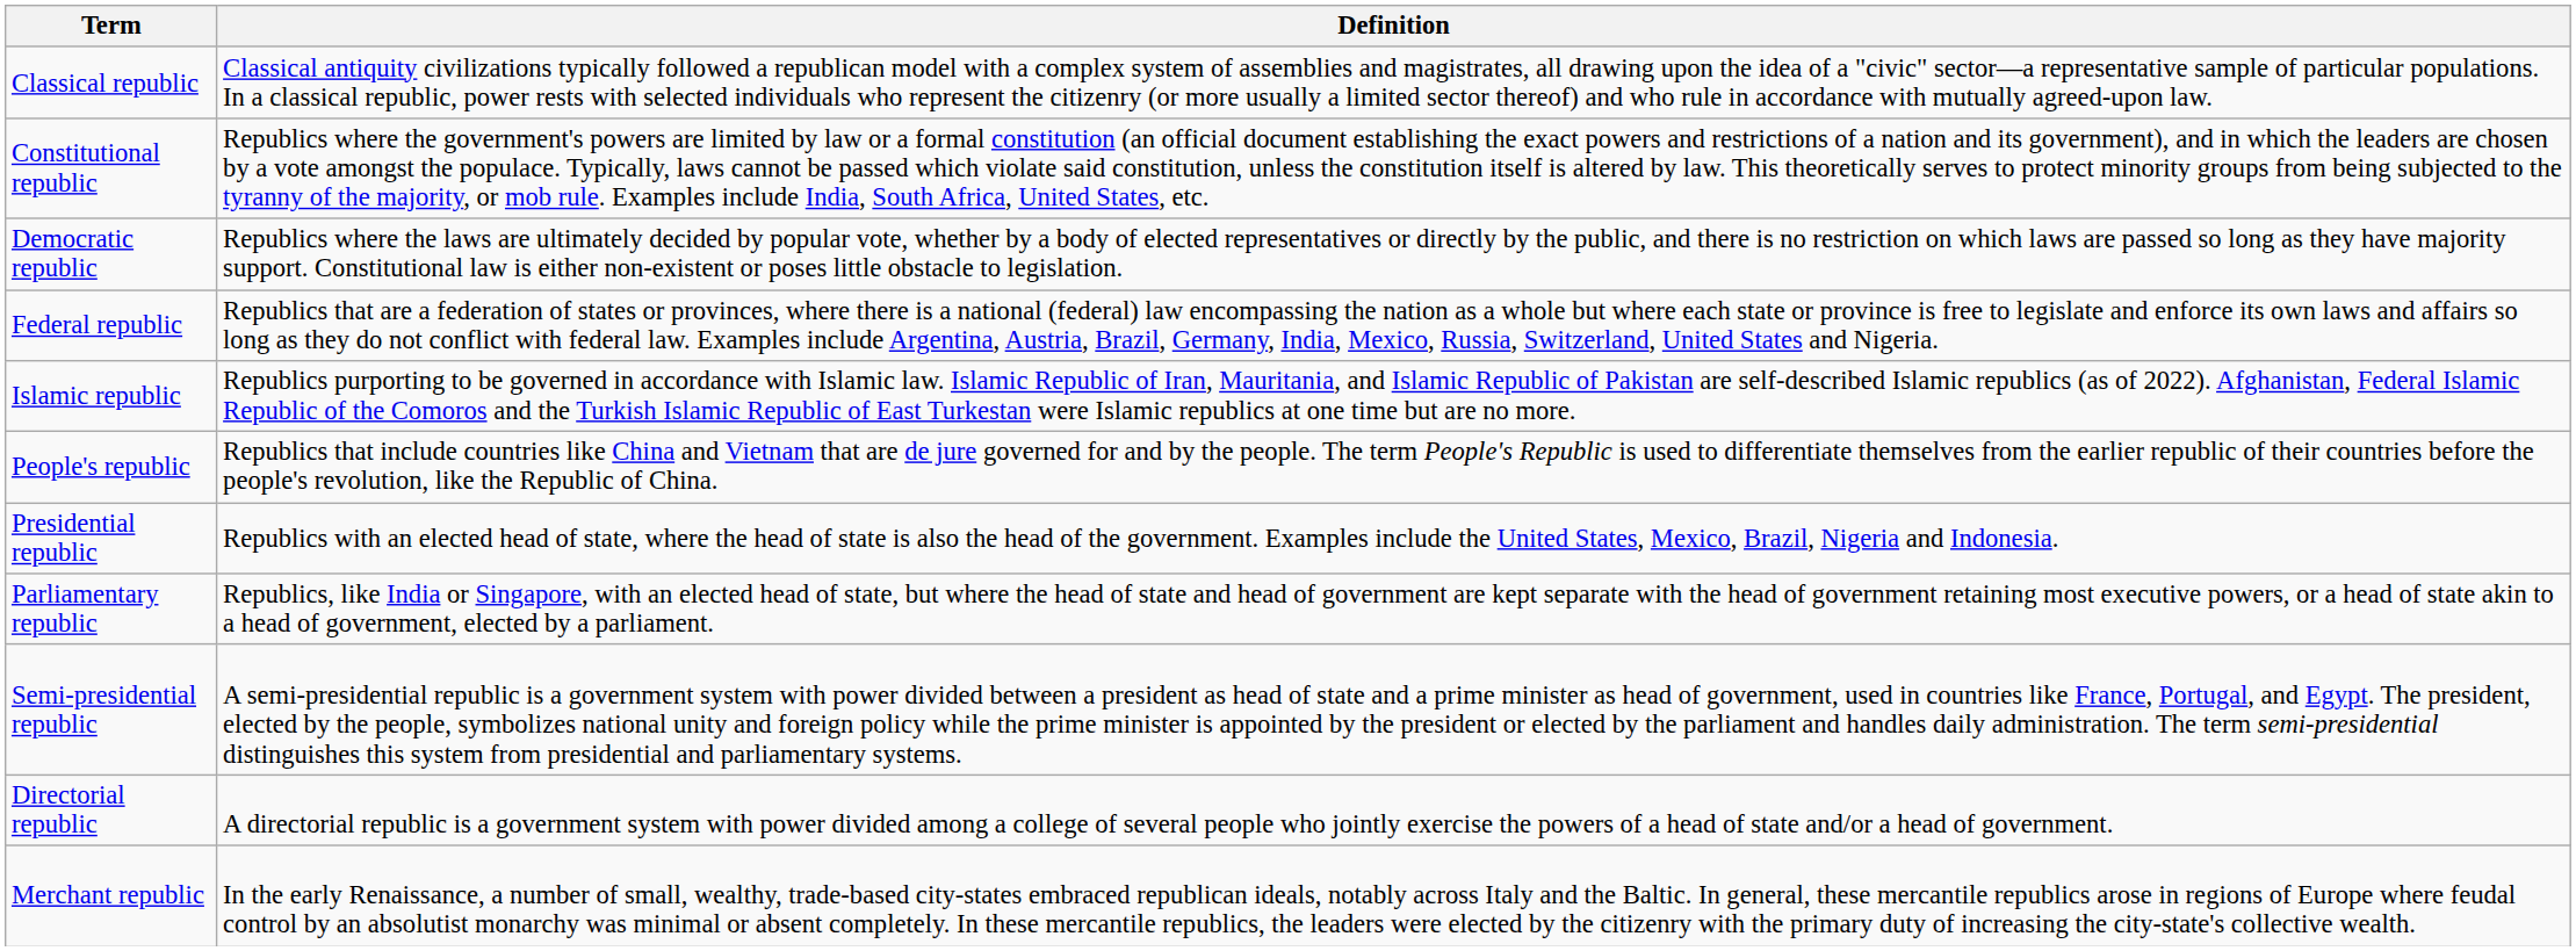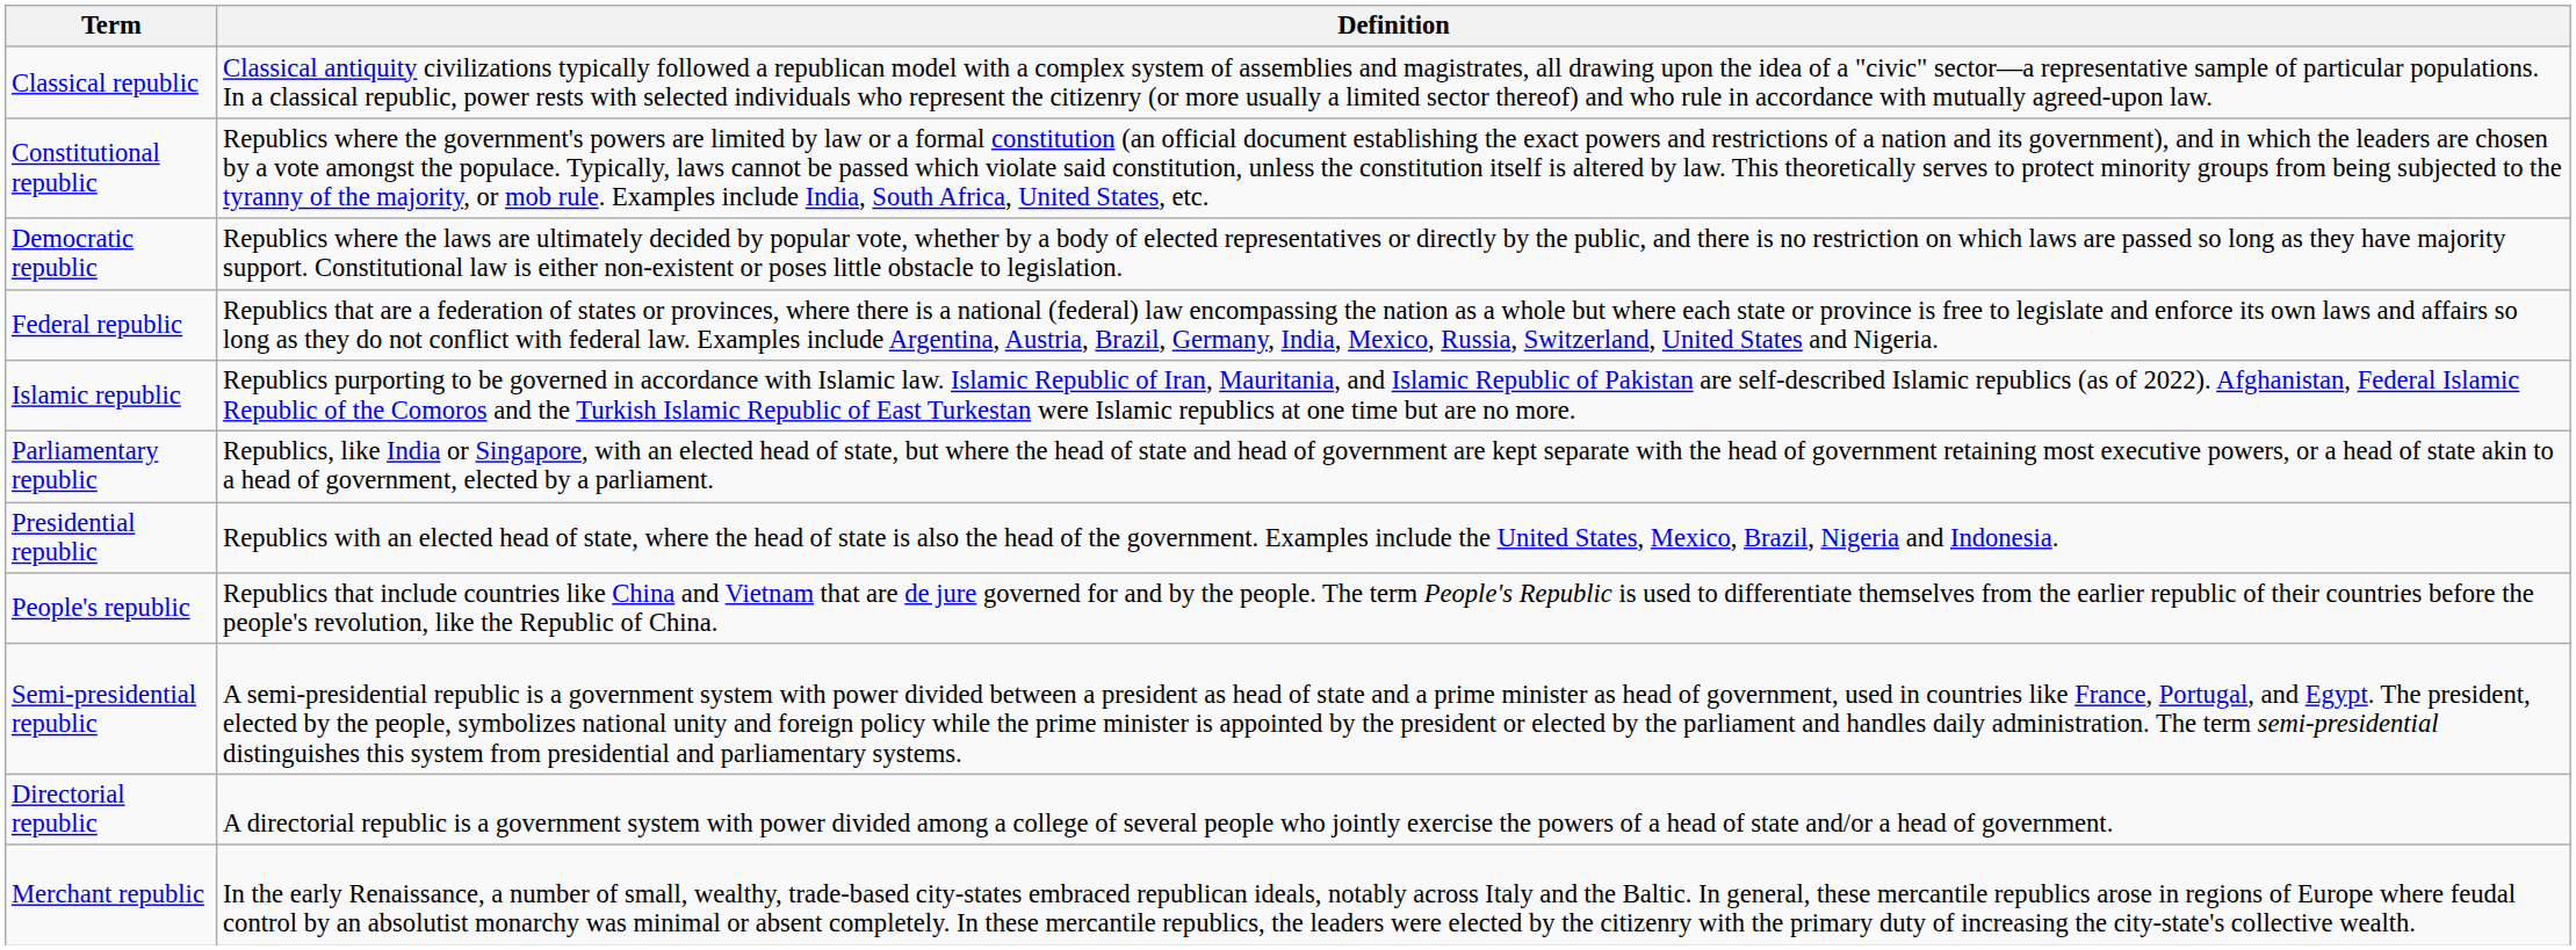 <table class="wikitable sortable">
 <tr>
 <th>Term</th>
 <th>Definition</th>
 </tr>
 <tr>
 <td><a href='#'>Classical republic</a></td>
 <td><a href='#'>Classical antiquity</a> civilizations typically followed a republican model with a complex system of assemblies and magistrates, all drawing upon the idea of a "civic" sector—a representative sample of particular populations. In a classical republic, power rests with selected individuals who represent the citizenry (or more usually a limited sector thereof) and who rule in accordance with mutually agreed-upon law.</td>
 </tr>
 <tr>
 <td><a href='#'>Constitutional republic</a></td>
 <td>Republics where the government's powers are limited by law or a formal <a href='#'>constitution</a> (an official document establishing the exact powers and restrictions of a nation and its government), and in which the leaders are chosen by a vote amongst the populace. Typically, laws cannot be passed which violate said constitution, unless the constitution itself is altered by law. This theoretically serves to protect minority groups from being subjected to the <a href='#'>tyranny of the majority</a>, or <a href='#'>mob rule</a>. Examples include <a href='#'>India</a>, <a href='#'>South Africa</a>, <a href='#'>United States</a>, etc.</td>
 </tr>
 <tr>
 <td><a href='#'>Democratic republic</a></td>
 <td>Republics where the laws are ultimately decided by popular vote, whether by a body of elected representatives or directly by the public, and there is no restriction on which laws are passed so long as they have majority support. Constitutional law is either non-existent or poses little obstacle to legislation.</td>
 </tr>
 <tr>
 <td><a href='#'>Federal republic</a></td>
 <td>Republics that are a federation of states or provinces, where there is a national (federal) law encompassing the nation as a whole but where each state or province is free to legislate and enforce its own laws and affairs so long as they do not conflict with federal law. Examples include <a href='#'>Argentina</a>, <a href='#'>Austria</a>, <a href='#'>Brazil</a>, <a href='#'>Germany</a>, <a href='#'>India</a>, <a href='#'>Mexico</a>, <a href='#'>Russia</a>, <a href='#'>Switzerland</a>, <a href='#'>United States</a> and Nigeria.</td>
 </tr>
 <tr>
 <td><a href='#'>Islamic republic</a></td>
 <td>Republics purporting to be governed in accordance with Islamic law.  <a href='#'>Islamic Republic of Iran</a>, <a href='#'>Mauritania</a>, and <a href='#'>Islamic Republic of Pakistan</a> are self-described Islamic republics (as of 2022).  <a href='#'>Afghanistan</a>, <a href='#'>Federal Islamic Republic of the Comoros</a> and the <a href='#'>Turkish Islamic Republic of East Turkestan</a> were Islamic republics at one time but are no more.</td>
 </tr>
 <tr>
-<td><a href='#'>People's republic</a></td>
-<td>Republics that include countries like <a href='#'>China</a> and <a href='#'>Vietnam</a> that are <a href='#'>de jure</a> governed for and by the people. The term <em>People's Republic</em> is used to differentiate themselves from the earlier republic of their countries before the people's revolution, like the Republic of China.</td>
+<td><a href='#'>Parliamentary republic</a></td>
+<td>Republics, like <a href='#'>India</a> or <a href='#'>Singapore</a>, with an elected head of state, but where the head of state and head of government are kept separate with the head of government retaining most executive powers, or a head of state akin to a head of government, elected by a parliament.</td>
 </tr>
 <tr>
 <td><a href='#'>Presidential republic</a></td>
 <td>Republics with an elected head of state, where the head of state is also the head of the government. Examples include the <a href='#'>United States</a>, <a href='#'>Mexico</a>, <a href='#'>Brazil</a>, <a href='#'>Nigeria</a> and <a href='#'>Indonesia</a>.</td>
 </tr>
 <tr>
-<td><a href='#'>Parliamentary republic</a></td>
-<td>Republics, like <a href='#'>India</a> or <a href='#'>Singapore</a>, with an elected head of state, but where the head of state and head of government are kept separate with the head of government retaining most executive powers, or a head of state akin to a head of government, elected by a parliament.</td>
+<td><a href='#'>People's republic</a></td>
+<td>Republics that include countries like <a href='#'>China</a> and <a href='#'>Vietnam</a> that are <a href='#'>de jure</a> governed for and by the people. The term <em>People's Republic</em> is used to differentiate themselves from the earlier republic of their countries before the people's revolution, like the Republic of China.</td>
 </tr>
 <tr>
 <td><a href='#'>Semi-presidential republic</a></td>
 <td><br>A semi-presidential republic is a government system with power divided between a president as head of state and a prime minister as head of government, used in countries like <a href='#'>France</a>, <a href='#'>Portugal</a>, and <a href='#'>Egypt</a>. The president, elected by the people, symbolizes national unity and foreign policy while the prime minister is appointed by the president or elected by the parliament and handles daily administration. The term <em>semi-presidential</em> distinguishes this system from presidential and parliamentary systems.</td>
 </tr>
 <tr>
 <td><a href='#'>Directorial republic</a></td>
 <td><br>A directorial republic is a government system with power divided among a college of several people who jointly exercise the powers of a head of state and/or a head of government.</td>
 </tr>
 <tr>
 <td><a href='#'>Merchant republic</a></td>
 <td><br>In the early Renaissance, a number of small, wealthy, trade-based city-states embraced republican ideals, notably across Italy and the Baltic. In general, these mercantile republics arose in regions of Europe where feudal control by an absolutist monarchy was minimal or absent completely. In these mercantile republics, the leaders were elected by the citizenry with the primary duty of increasing the city-state's collective wealth.</td>
 </tr>
 </table>
